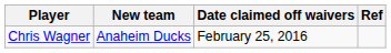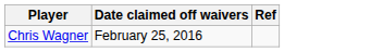 <table class="wikitable">
 <tr>
 <th>Player</th>
-<th>New team</th>
 <th>Date claimed off waivers</th>
 <th>Ref</th>
 </tr>
 <tr>
 <td><a href='#'>Chris Wagner</a></td>
-<td><a href='#'>Anaheim Ducks</a></td>
 <td>February 25, 2016</td>
 <td></td>
 </tr>
 </table>
